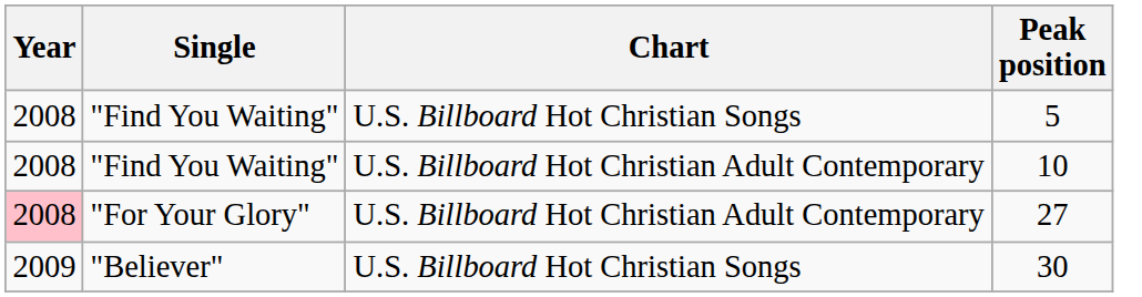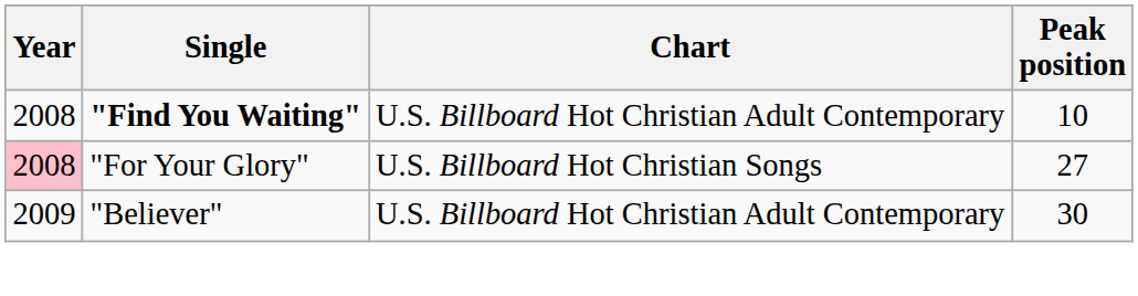 <table class="wikitable sortable">
 <tr>
 <th align="left">Year</th>
 <th align="left">Single</th>
 <th align="left">Chart</th>
 <th align="center">Peak<br>position</th>
 </tr>
 <tr>
 <td align="left">2008</td>
-<td align="left">"Find You Waiting"</td>
-<td align="left">U.S. <em>Billboard</em> Hot Christian Songs</td>
-<td align="center">5</td>
-</tr>
-<tr>
-<td align="left">2008</td>
-<td align="left">"Find You Waiting"</td>
+<td align="left"><strong>"Find You Waiting"</strong></td>
 <td align="left">U.S. <em>Billboard</em> Hot Christian Adult Contemporary</td>
 <td align="center">10</td>
 </tr>
 <tr>
 <td align="left" style="background: pink;">2008</td>
 <td align="left">"For Your Glory"</td>
-<td align="left">U.S. <em>Billboard</em> Hot Christian Adult Contemporary</td>
+<td align="left">U.S. <em>Billboard</em> Hot Christian Songs</td>
 <td align="center">27</td>
 </tr>
 <tr>
 <td align="left">2009</td>
 <td align="left">"Believer"</td>
-<td align="left">U.S. <em>Billboard</em> Hot Christian Songs</td>
+<td align="left">U.S. <em>Billboard</em> Hot Christian Adult Contemporary</td>
 <td align="center">30</td>
 </tr>
 </table>
